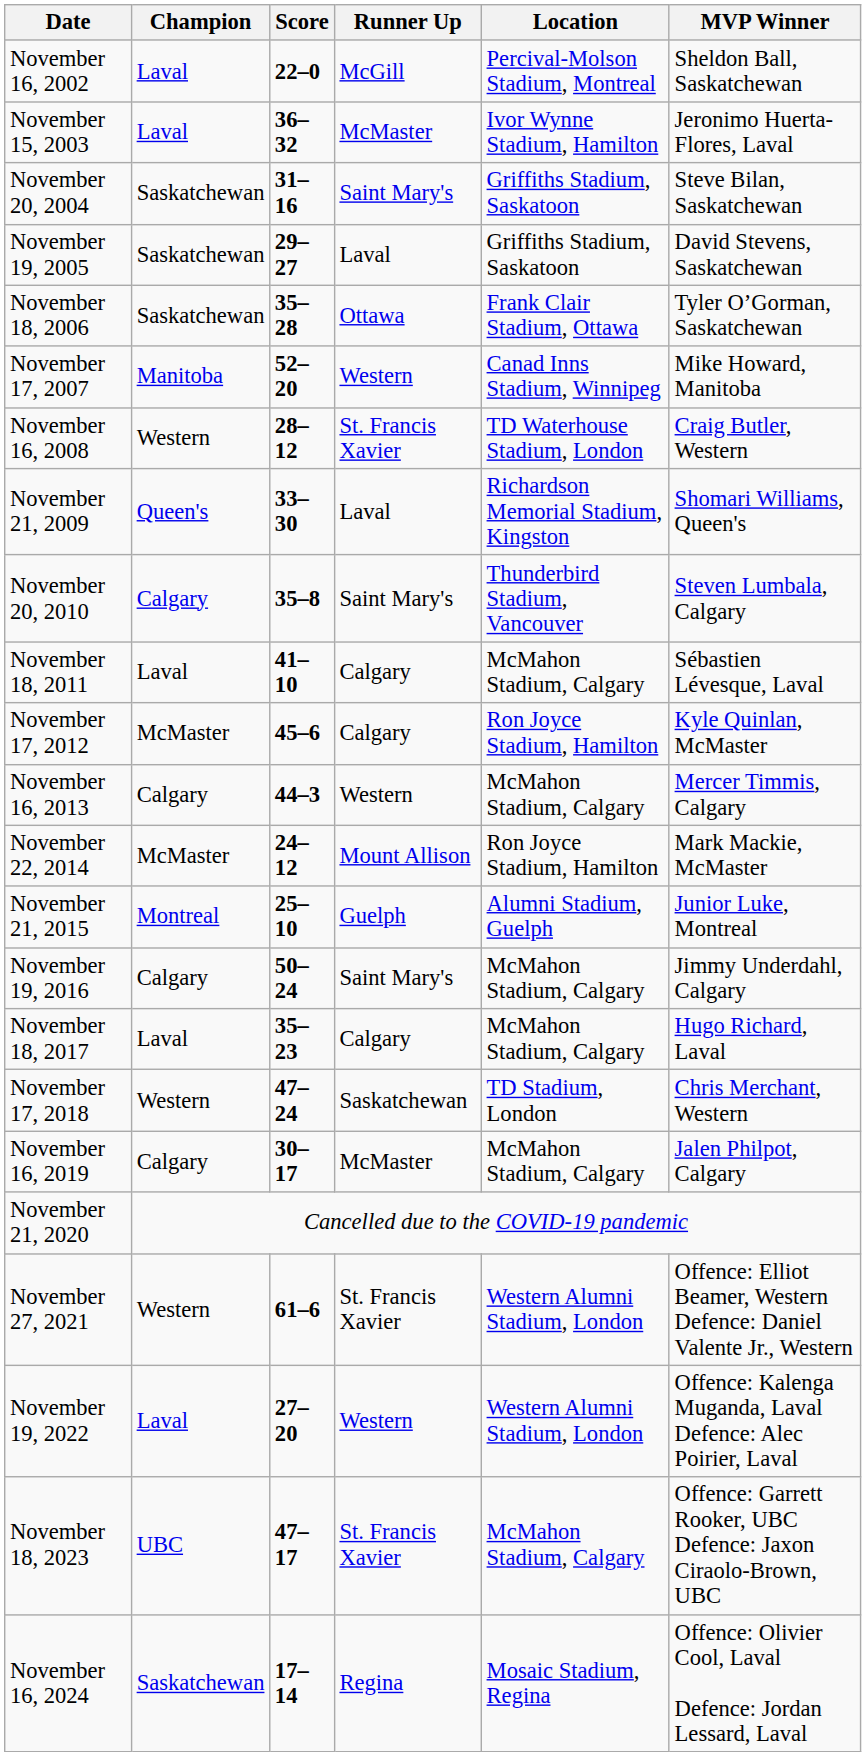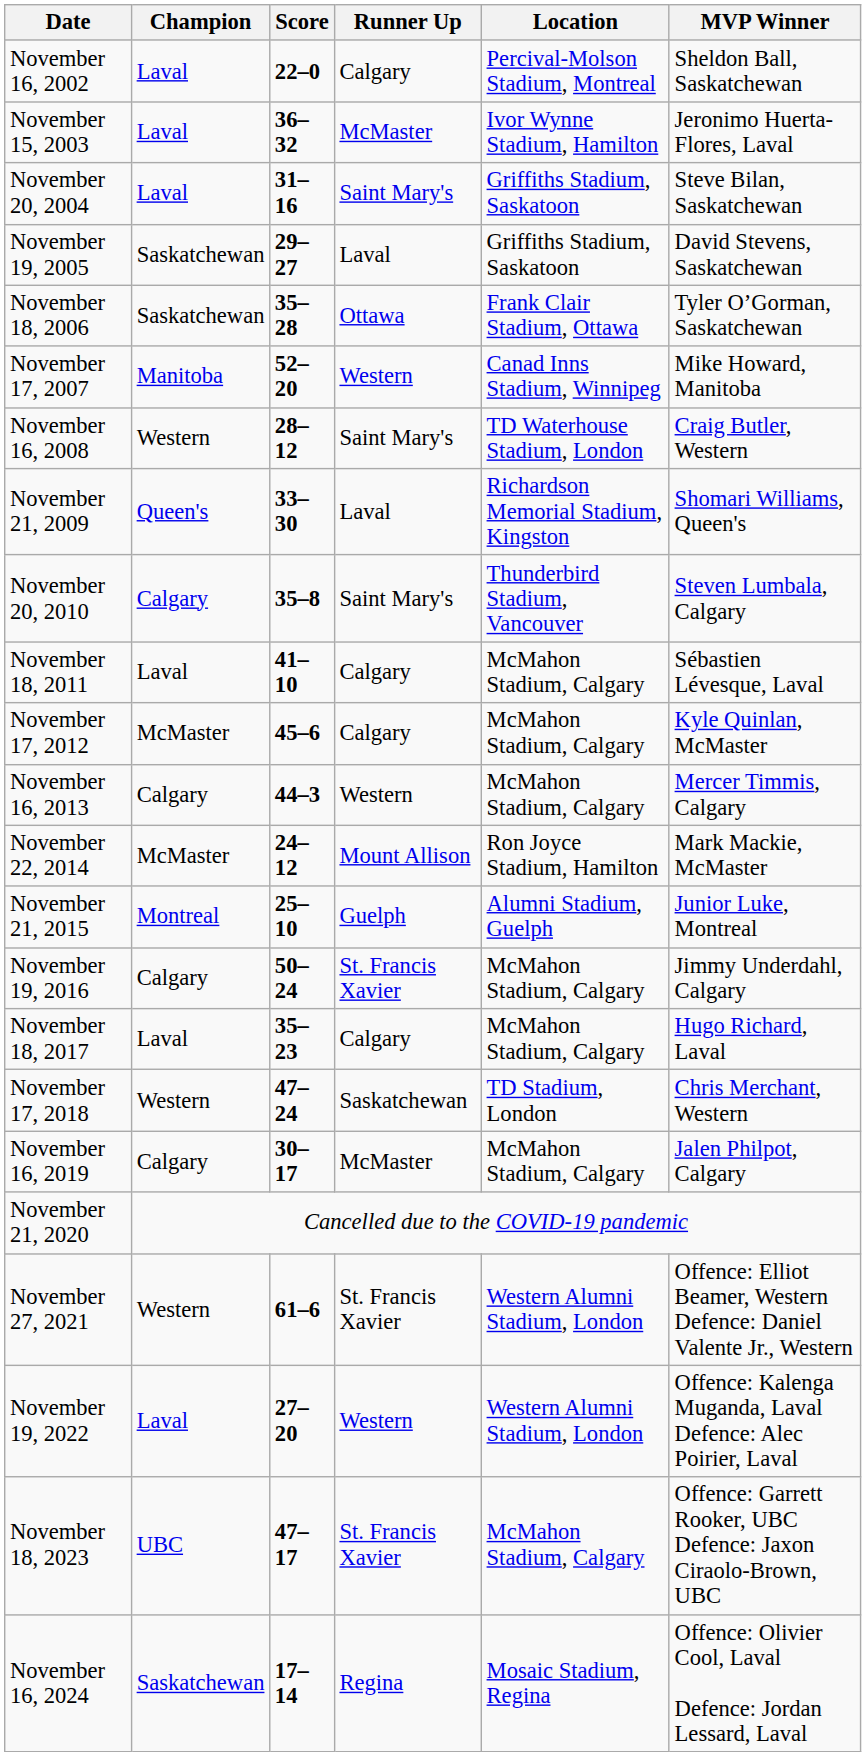 <table class="wikitable">
 <tr>
 <th>Date</th>
 <th>Champion</th>
 <th>Score</th>
 <th>Runner Up</th>
 <th>Location</th>
 <th>MVP Winner </th>
 </tr>
 <tr>
 <td>November 16, 2002</td>
 <td><a href='#'>Laval</a></td>
 <td><strong>22–0</strong></td>
-<td><a href='#'>McGill</a></td>
+<td>Calgary</td>
 <td><a href='#'>Percival-Molson Stadium</a>, <a href='#'>Montreal</a></td>
 <td>Sheldon Ball, Saskatchewan</td>
 </tr>
 <tr>
 <td>November 15, 2003</td>
 <td><a href='#'>Laval</a></td>
 <td><strong>36–32</strong></td>
 <td><a href='#'>McMaster</a></td>
 <td><a href='#'>Ivor Wynne Stadium</a>, <a href='#'>Hamilton</a></td>
 <td>Jeronimo Huerta-Flores, Laval</td>
 </tr>
 <tr>
 <td>November 20, 2004</td>
-<td>Saskatchewan</td>
+<td><a href='#'>Laval</a></td>
 <td><strong>31–16</strong></td>
 <td><a href='#'>Saint Mary's</a></td>
 <td><a href='#'>Griffiths Stadium</a>, <a href='#'>Saskatoon</a></td>
 <td>Steve Bilan, Saskatchewan</td>
 </tr>
 <tr>
 <td>November 19, 2005</td>
 <td>Saskatchewan</td>
 <td><strong>29–27</strong></td>
 <td>Laval</td>
 <td>Griffiths Stadium, Saskatoon</td>
 <td>David Stevens, Saskatchewan</td>
 </tr>
 <tr>
 <td>November 18, 2006</td>
 <td>Saskatchewan</td>
 <td><strong>35–28</strong></td>
 <td><a href='#'>Ottawa</a></td>
 <td><a href='#'>Frank Clair Stadium</a>, <a href='#'>Ottawa</a></td>
 <td>Tyler O’Gorman, Saskatchewan</td>
 </tr>
 <tr>
 <td>November 17, 2007</td>
 <td><a href='#'>Manitoba</a></td>
 <td><strong>52–20</strong></td>
 <td><a href='#'>Western</a></td>
 <td><a href='#'>Canad Inns Stadium</a>, <a href='#'>Winnipeg</a></td>
 <td>Mike Howard, Manitoba</td>
 </tr>
 <tr>
 <td>November 16, 2008</td>
 <td>Western</td>
 <td><strong>28–12</strong></td>
-<td><a href='#'>St. Francis Xavier</a></td>
+<td>Saint Mary's</td>
 <td><a href='#'>TD Waterhouse Stadium</a>, <a href='#'>London</a></td>
 <td><a href='#'>Craig Butler</a>, Western</td>
 </tr>
 <tr>
 <td>November 21, 2009</td>
 <td><a href='#'>Queen's</a></td>
 <td><strong>33–30</strong></td>
 <td>Laval</td>
 <td><a href='#'>Richardson Memorial Stadium</a>, <a href='#'>Kingston</a></td>
 <td><a href='#'>Shomari Williams</a>, Queen's</td>
 </tr>
 <tr>
 <td>November 20, 2010</td>
 <td><a href='#'>Calgary</a></td>
 <td><strong>35–8</strong></td>
 <td>Saint Mary's</td>
 <td><a href='#'>Thunderbird Stadium</a>, <a href='#'>Vancouver</a></td>
 <td><a href='#'>Steven Lumbala</a>, Calgary</td>
 </tr>
 <tr>
 <td>November 18, 2011</td>
 <td>Laval</td>
 <td><strong>41–10</strong></td>
 <td>Calgary</td>
 <td>McMahon Stadium, Calgary</td>
 <td>Sébastien Lévesque, Laval</td>
 </tr>
 <tr>
 <td>November 17, 2012</td>
 <td>McMaster</td>
 <td><strong>45–6</strong></td>
 <td>Calgary</td>
-<td><a href='#'>Ron Joyce Stadium</a>, <a href='#'>Hamilton</a></td>
+<td>McMahon Stadium, Calgary</td>
 <td><a href='#'>Kyle Quinlan</a>, McMaster</td>
 </tr>
 <tr>
 <td>November 16, 2013</td>
 <td>Calgary</td>
 <td><strong>44–3</strong></td>
 <td>Western</td>
 <td>McMahon Stadium, Calgary</td>
 <td><a href='#'>Mercer Timmis</a>, Calgary</td>
 </tr>
 <tr>
 <td>November 22, 2014</td>
 <td>McMaster</td>
 <td><strong>24–12</strong></td>
 <td><a href='#'>Mount Allison</a></td>
 <td>Ron Joyce Stadium, Hamilton</td>
 <td>Mark Mackie, McMaster</td>
 </tr>
 <tr>
 <td>November 21, 2015</td>
 <td><a href='#'>Montreal</a></td>
 <td><strong>25–10</strong></td>
 <td><a href='#'>Guelph</a></td>
 <td><a href='#'>Alumni Stadium</a>, <a href='#'>Guelph</a></td>
 <td><a href='#'>Junior Luke</a>, Montreal</td>
 </tr>
 <tr>
 <td>November 19, 2016</td>
 <td>Calgary</td>
 <td><strong>50–24</strong></td>
-<td>Saint Mary's</td>
+<td><a href='#'>St. Francis Xavier</a></td>
 <td>McMahon Stadium, Calgary</td>
 <td>Jimmy Underdahl, Calgary</td>
 </tr>
 <tr>
 <td>November 18, 2017</td>
 <td>Laval</td>
 <td><strong>35–23</strong></td>
 <td>Calgary</td>
 <td>McMahon Stadium, Calgary</td>
 <td><a href='#'>Hugo Richard</a>, Laval</td>
 </tr>
 <tr>
 <td>November 17, 2018</td>
 <td>Western</td>
 <td><strong>47–24</strong></td>
 <td>Saskatchewan</td>
 <td><a href='#'>TD Stadium</a>, London</td>
 <td><a href='#'>Chris Merchant</a>, Western</td>
 </tr>
 <tr>
 <td>November 16, 2019</td>
 <td>Calgary</td>
 <td><strong>30–17</strong></td>
 <td>McMaster</td>
 <td>McMahon Stadium, Calgary</td>
 <td><a href='#'>Jalen Philpot</a>, Calgary</td>
 </tr>
 <tr>
 <td>November 21, 2020</td>
 <td align=center colspan=5><em>Cancelled due to the <a href='#'>COVID-19 pandemic</a></em></td>
 </tr>
 <tr>
 <td>November 27, 2021</td>
 <td>Western</td>
 <td><strong>61–6</strong></td>
 <td>St. Francis Xavier</td>
 <td><a href='#'>Western Alumni Stadium</a>, <a href='#'>London</a></td>
 <td>Offence: Elliot Beamer, Western<br>Defence: Daniel Valente Jr., Western</td>
 </tr>
 <tr>
 <td>November 19, 2022</td>
 <td><a href='#'>Laval</a></td>
 <td><strong>27–20</strong></td>
 <td><a href='#'>Western</a></td>
 <td><a href='#'>Western Alumni Stadium</a>, <a href='#'>London</a></td>
 <td>Offence: Kalenga Muganda, Laval<br>Defence: Alec Poirier, Laval</td>
 </tr>
 <tr>
 <td>November 18, 2023</td>
 <td><a href='#'>UBC</a></td>
 <td><strong>47–17</strong></td>
 <td><a href='#'>St. Francis Xavier</a></td>
 <td><a href='#'>McMahon Stadium</a>, <a href='#'>Calgary</a></td>
 <td>Offence: Garrett Rooker, UBC<br>Defence: Jaxon Ciraolo-Brown, UBC</td>
 </tr>
 <tr>
 <td>November 16, 2024</td>
 <td><a href='#'>Saskatchewan</a></td>
 <td><strong>17–14</strong></td>
 <td><a href='#'>Regina</a></td>
 <td><a href='#'>Mosaic Stadium</a>, <a href='#'>Regina</a></td>
 <td>Offence: Olivier Cool, Laval<br><br>Defence: Jordan Lessard, Laval</td>
 </tr>
 </table>
